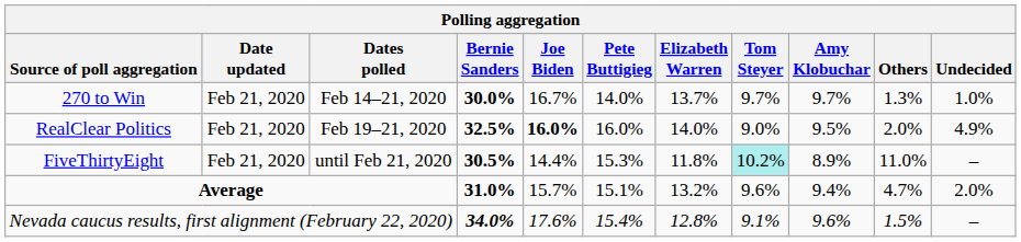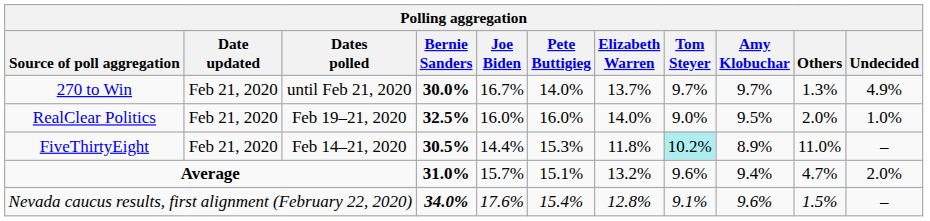 <table class="wikitable" style="font-size:90%;text-align:center;">
 <tr style="vertical-align:bottom; font-size:90%;">
 <th colspan="12">Polling aggregation</th>
 </tr>
 <tr style="vertical-align:bottom; font-size:90%;">
 <th>Source of poll aggregation</th>
 <th>Date<br>updated</th>
 <th>Dates<br>polled</th>
 <th><a href='#'>Bernie<br>Sanders</a></th>
 <th><a href='#'>Joe<br>Biden</a></th>
 <th><a href='#'>Pete<br>Buttigieg</a></th>
 <th><a href='#'>Elizabeth<br>Warren</a></th>
 <th><a href='#'>Tom<br>Steyer</a></th>
 <th><a href='#'>Amy<br>Klobuchar</a></th>
 <th>Others</th>
 <th>Undecided</th>
 </tr>
 <tr>
 <td><a href='#'>270 to Win</a></td>
 <td>Feb 21, 2020</td>
-<td>Feb 14–21, 2020</td>
+<td>until Feb 21, 2020</td>
 <td><strong>30.0%</strong></td>
 <td>16.7%</td>
 <td>14.0%</td>
 <td>13.7%</td>
 <td>9.7%</td>
 <td>9.7%</td>
 <td>1.3%</td>
-<td>1.0%</td>
+<td>4.9%</td>
 </tr>
 <tr>
 <td><a href='#'>RealClear Politics</a></td>
 <td>Feb 21, 2020</td>
 <td>Feb 19–21, 2020</td>
 <td><strong>32.5%</strong></td>
-<td><strong>16.0%</strong></td>
+<td>16.0%</td>
 <td>16.0%</td>
 <td>14.0%</td>
 <td>9.0%</td>
 <td>9.5%</td>
 <td>2.0%</td>
-<td>4.9%</td>
+<td>1.0%</td>
 </tr>
 <tr>
 <td><a href='#'>FiveThirtyEight</a></td>
 <td>Feb 21, 2020</td>
-<td>until Feb 21, 2020</td>
+<td>Feb 14–21, 2020</td>
 <td><strong>30.5%</strong></td>
 <td>14.4%</td>
 <td>15.3%</td>
 <td>11.8%</td>
 <td style="background: paleturquoise;">10.2%</td>
 <td>8.9%</td>
 <td>11.0%</td>
 <td>–</td>
 </tr>
 <tr>
 <td colspan="3"><strong>Average</strong></td>
 <td><strong>31.0%</strong></td>
 <td>15.7%</td>
 <td>15.1%</td>
 <td>13.2%</td>
 <td>9.6%</td>
 <td>9.4%</td>
 <td>4.7%</td>
 <td>2.0%</td>
 </tr>
 <tr>
 <td colspan=3><em>Nevada caucus results, first alignment (February 22, 2020)</em></td>
 <td><strong><em>34.0%</em></strong></td>
 <td><em>17.6%</em></td>
 <td><em>15.4%</em></td>
 <td><em>12.8%</em></td>
 <td><em>9.1%</em></td>
 <td><em>9.6%</em></td>
 <td><em>1.5%</em></td>
 <td>–</td>
 </tr>
 </table>
